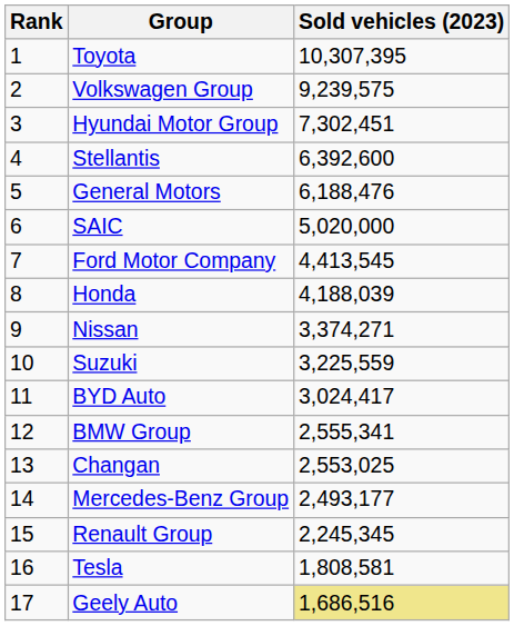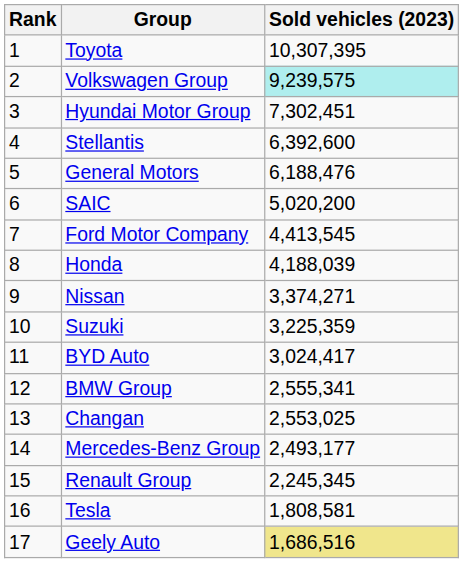 <table class="wikitable sortable">
 <tr>
 <th>Rank</th>
 <th>Group</th>
 <th data-sort-type="number">Sold vehicles (2023)</th>
 </tr>
 <tr>
 <td>1</td>
 <td><a href='#'>Toyota</a></td>
 <td>10,307,395</td>
 </tr>
 <tr>
 <td>2</td>
 <td><a href='#'>Volkswagen Group</a></td>
-<td>9,239,575</td>
+<td style="background: paleturquoise;">9,239,575</td>
 </tr>
 <tr>
 <td>3</td>
 <td><a href='#'>Hyundai Motor Group</a></td>
 <td>7,302,451</td>
 </tr>
 <tr>
 <td>4</td>
 <td><a href='#'>Stellantis</a></td>
 <td>6,392,600</td>
 </tr>
 <tr>
 <td>5</td>
 <td><a href='#'>General Motors</a></td>
 <td>6,188,476</td>
 </tr>
 <tr>
 <td>6</td>
 <td><a href='#'>SAIC</a></td>
-<td>5,020,000</td>
+<td>5,020,200</td>
 </tr>
 <tr>
 <td>7</td>
 <td><a href='#'>Ford Motor Company</a></td>
 <td>4,413,545</td>
 </tr>
 <tr>
 <td>8</td>
 <td><a href='#'>Honda</a></td>
 <td>4,188,039</td>
 </tr>
 <tr>
 <td>9</td>
 <td><a href='#'>Nissan</a></td>
 <td>3,374,271</td>
 </tr>
 <tr>
 <td>10</td>
 <td><a href='#'>Suzuki</a></td>
-<td>3,225,559</td>
+<td>3,225,359</td>
 </tr>
 <tr>
 <td>11</td>
 <td><a href='#'>BYD Auto</a></td>
 <td>3,024,417</td>
 </tr>
 <tr>
 <td>12</td>
 <td><a href='#'>BMW Group</a></td>
 <td>2,555,341</td>
 </tr>
 <tr>
 <td>13</td>
 <td><a href='#'>Changan</a></td>
 <td>2,553,025</td>
 </tr>
 <tr>
 <td>14</td>
 <td><a href='#'>Mercedes-Benz Group</a></td>
 <td>2,493,177</td>
 </tr>
 <tr>
 <td>15</td>
 <td><a href='#'>Renault Group</a></td>
 <td>2,245,345</td>
 </tr>
 <tr>
 <td>16</td>
 <td><a href='#'>Tesla</a></td>
 <td>1,808,581</td>
 </tr>
 <tr>
 <td>17</td>
 <td><a href='#'>Geely Auto</a></td>
 <td style="background: khaki;">1,686,516</td>
 </tr>
 </table>
